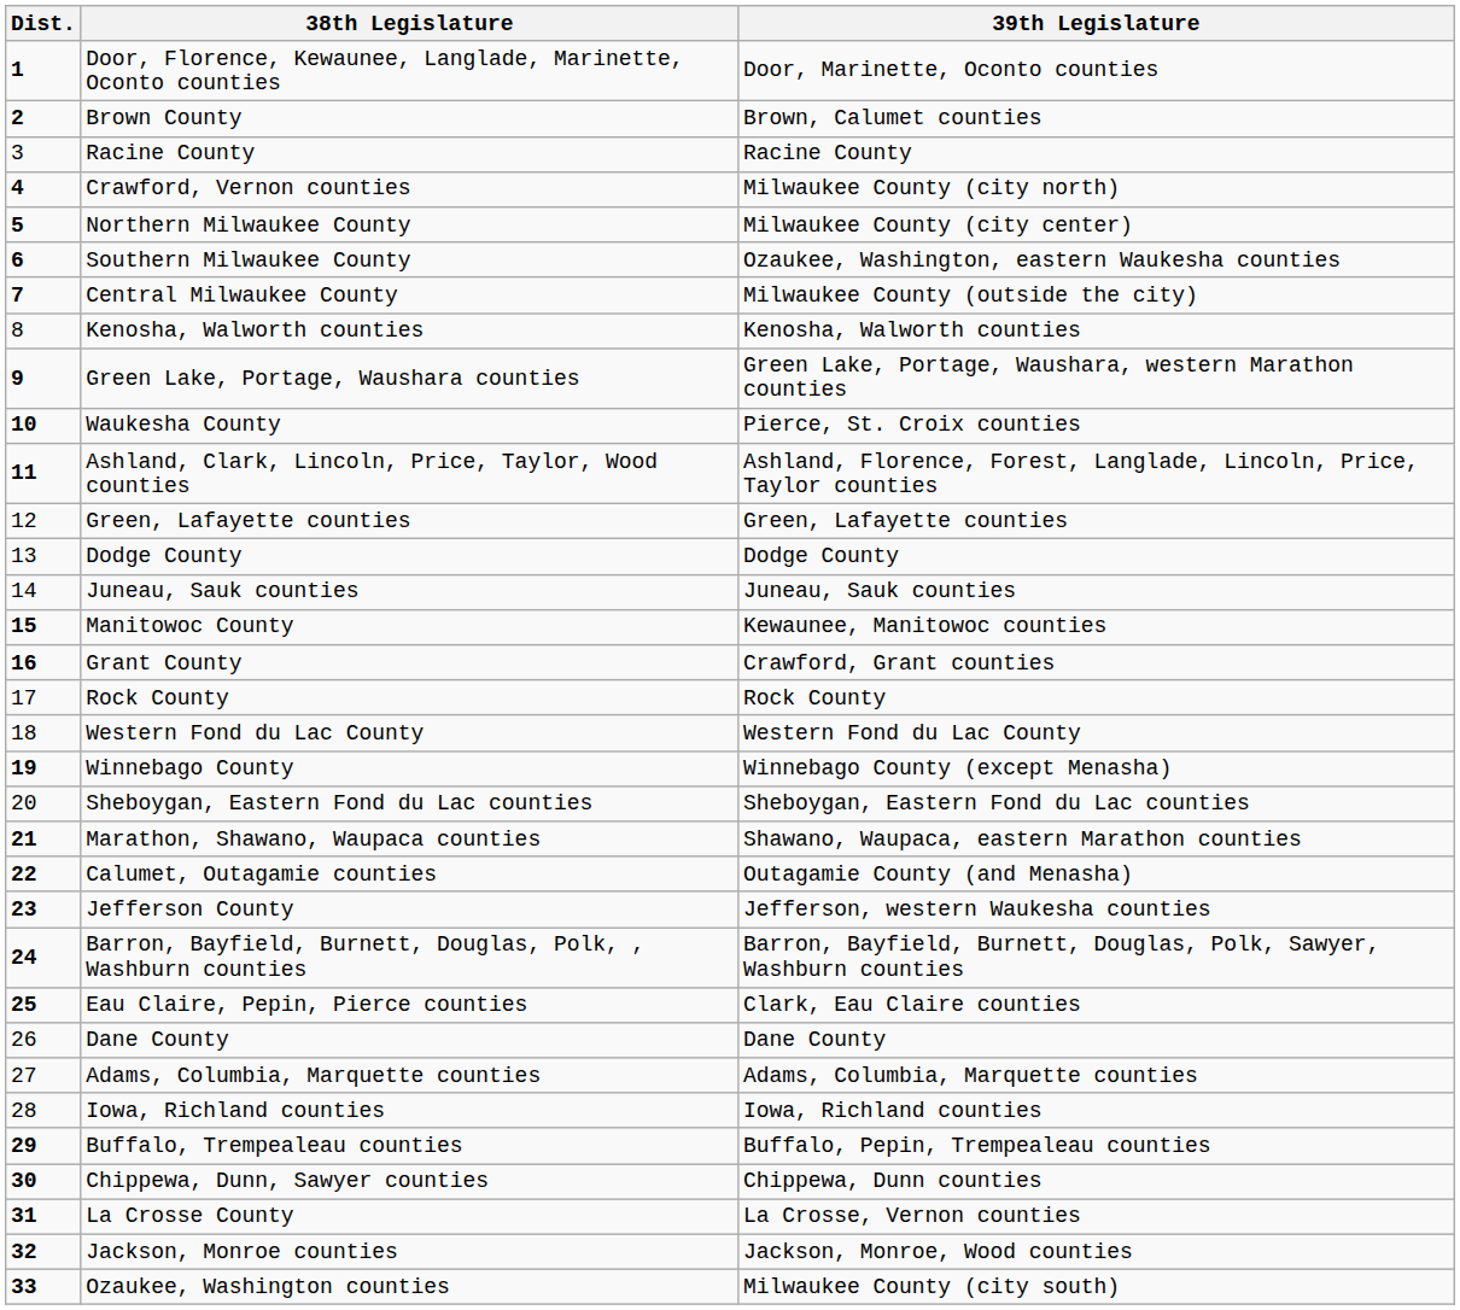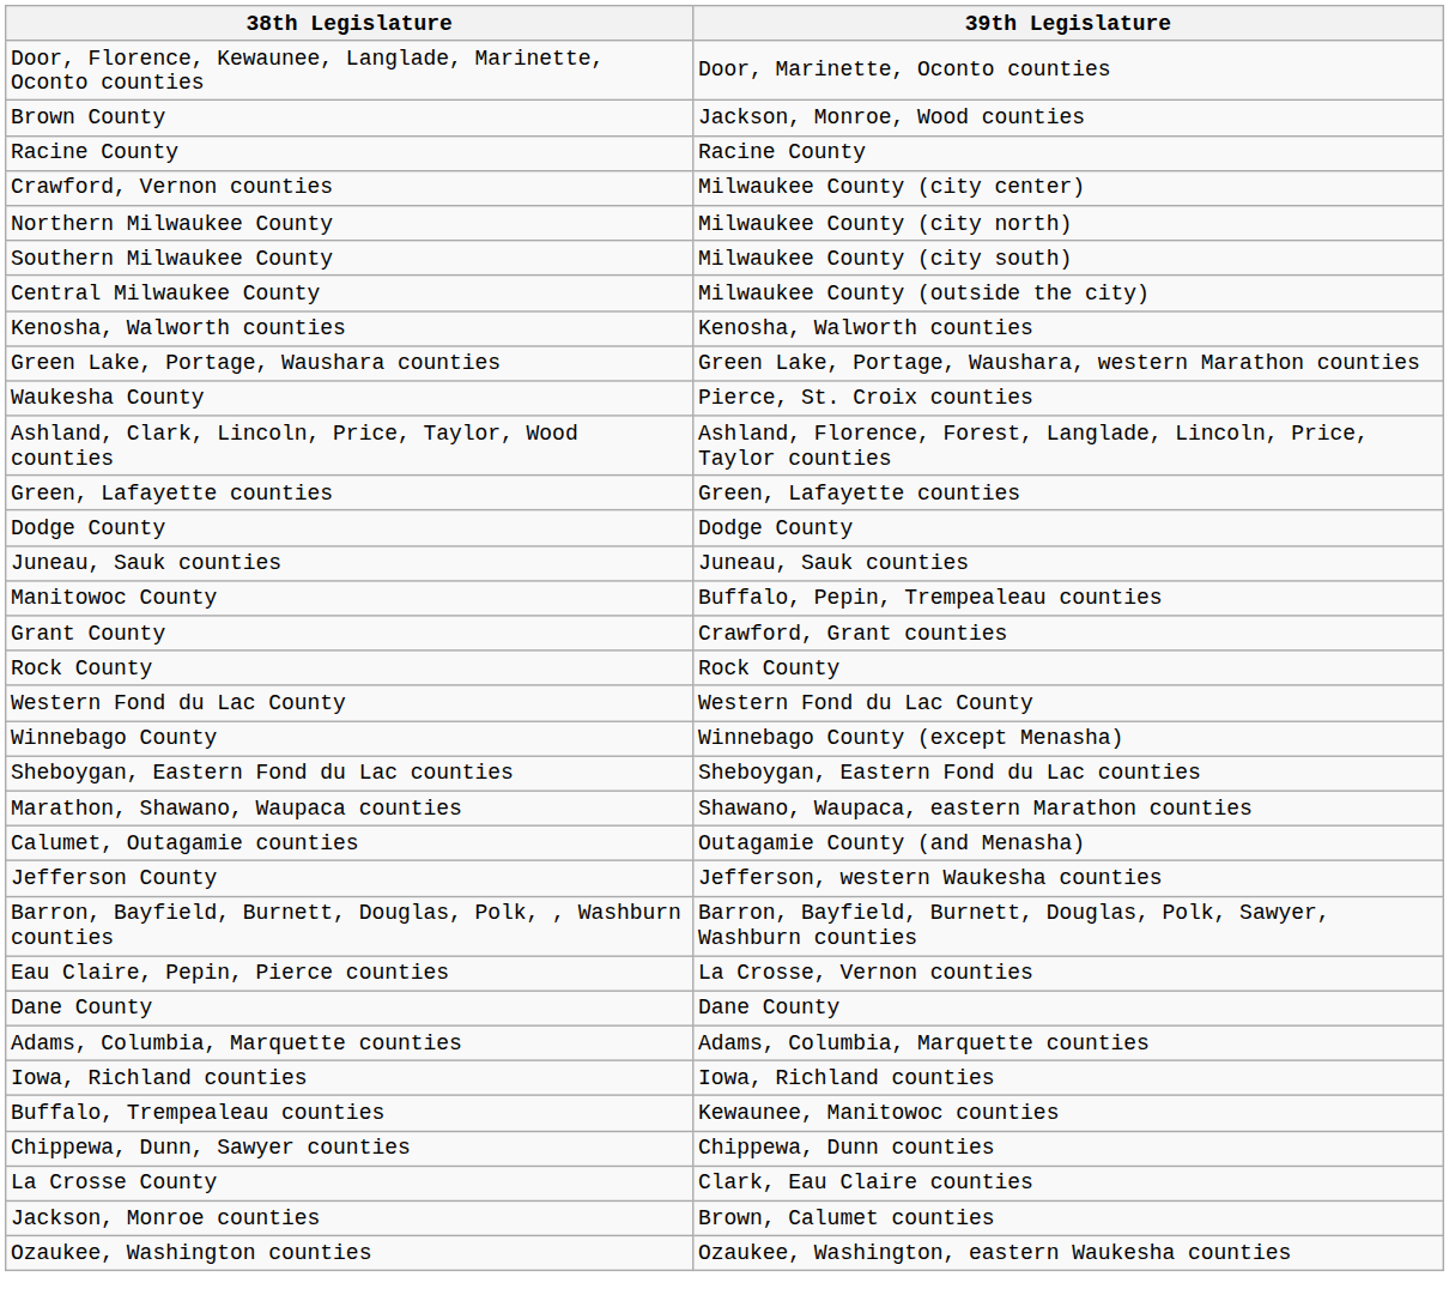 <table class="wikitable">
 <tr>
-<th>Dist.</th>
 <th>38th Legislature</th>
 <th>39th Legislature</th>
 </tr>
 <tr>
-<td><strong>1</strong></td>
 <td>Door, Florence, Kewaunee, Langlade, Marinette, Oconto counties</td>
 <td>Door, Marinette, Oconto counties</td>
 </tr>
 <tr>
-<td><strong>2</strong></td>
 <td>Brown County</td>
-<td>Brown, Calumet counties</td>
+<td>Jackson, Monroe, Wood counties</td>
 </tr>
 <tr>
-<td>3</td>
 <td>Racine County</td>
 <td>Racine County</td>
 </tr>
 <tr>
-<td><strong>4</strong></td>
 <td>Crawford, Vernon counties</td>
+<td>Milwaukee County (city center)</td>
+</tr>
+<tr>
+<td>Northern Milwaukee County</td>
 <td>Milwaukee County (city north)</td>
 </tr>
 <tr>
-<td><strong>5</strong></td>
-<td>Northern Milwaukee County</td>
-<td>Milwaukee County (city center)</td>
+<td>Southern Milwaukee County</td>
+<td>Milwaukee County (city south)</td>
 </tr>
 <tr>
-<td><strong>6</strong></td>
-<td>Southern Milwaukee County</td>
-<td>Ozaukee, Washington, eastern Waukesha counties</td>
-</tr>
-<tr>
-<td><strong>7</strong></td>
 <td>Central Milwaukee County</td>
 <td>Milwaukee County (outside the city)</td>
 </tr>
 <tr>
-<td>8</td>
 <td>Kenosha, Walworth counties</td>
 <td>Kenosha, Walworth counties</td>
 </tr>
 <tr>
-<td><strong>9</strong></td>
 <td>Green Lake, Portage, Waushara counties</td>
 <td>Green Lake, Portage, Waushara, western Marathon counties</td>
 </tr>
 <tr>
-<td><strong>10</strong></td>
 <td>Waukesha County</td>
 <td>Pierce, St. Croix counties</td>
 </tr>
 <tr>
-<td><strong>11</strong></td>
 <td>Ashland, Clark, Lincoln, Price, Taylor, Wood counties</td>
 <td>Ashland, Florence, Forest, Langlade, Lincoln, Price, Taylor counties</td>
 </tr>
 <tr>
-<td>12</td>
 <td>Green, Lafayette counties</td>
 <td>Green, Lafayette counties</td>
 </tr>
 <tr>
-<td>13</td>
 <td>Dodge County</td>
 <td>Dodge County</td>
 </tr>
 <tr>
-<td>14</td>
 <td>Juneau, Sauk counties</td>
 <td>Juneau, Sauk counties</td>
 </tr>
 <tr>
-<td><strong>15</strong></td>
 <td>Manitowoc County</td>
-<td>Kewaunee, Manitowoc counties</td>
+<td>Buffalo, Pepin, Trempealeau counties</td>
 </tr>
 <tr>
-<td><strong>16</strong></td>
 <td>Grant County</td>
 <td>Crawford, Grant counties</td>
 </tr>
 <tr>
-<td>17</td>
 <td>Rock County</td>
 <td>Rock County</td>
 </tr>
 <tr>
-<td>18</td>
 <td>Western Fond du Lac County</td>
 <td>Western Fond du Lac County</td>
 </tr>
 <tr>
-<td><strong>19</strong></td>
 <td>Winnebago County</td>
 <td>Winnebago County (except Menasha)</td>
 </tr>
 <tr>
-<td>20</td>
 <td>Sheboygan, Eastern Fond du Lac counties</td>
 <td>Sheboygan, Eastern Fond du Lac counties</td>
 </tr>
 <tr>
-<td><strong>21</strong></td>
 <td>Marathon, Shawano, Waupaca counties</td>
 <td>Shawano, Waupaca, eastern Marathon counties</td>
 </tr>
 <tr>
-<td><strong>22</strong></td>
 <td>Calumet, Outagamie counties</td>
 <td>Outagamie County (and Menasha)</td>
 </tr>
 <tr>
-<td><strong>23</strong></td>
 <td>Jefferson County</td>
 <td>Jefferson, western Waukesha counties</td>
 </tr>
 <tr>
-<td><strong>24</strong></td>
 <td>Barron, Bayfield, Burnett, Douglas, Polk, , Washburn counties</td>
 <td>Barron, Bayfield, Burnett, Douglas, Polk, Sawyer, Washburn counties</td>
 </tr>
 <tr>
-<td><strong>25</strong></td>
 <td>Eau Claire, Pepin, Pierce counties</td>
-<td>Clark, Eau Claire counties</td>
+<td>La Crosse, Vernon counties</td>
 </tr>
 <tr>
-<td>26</td>
 <td>Dane County</td>
 <td>Dane County</td>
 </tr>
 <tr>
-<td>27</td>
 <td>Adams, Columbia, Marquette counties</td>
 <td>Adams, Columbia, Marquette counties</td>
 </tr>
 <tr>
-<td>28</td>
 <td>Iowa, Richland counties</td>
 <td>Iowa, Richland counties</td>
 </tr>
 <tr>
-<td><strong>29</strong></td>
 <td>Buffalo, Trempealeau counties</td>
-<td>Buffalo, Pepin, Trempealeau counties</td>
+<td>Kewaunee, Manitowoc counties</td>
 </tr>
 <tr>
-<td><strong>30</strong></td>
 <td>Chippewa, Dunn, Sawyer counties</td>
 <td>Chippewa, Dunn counties</td>
 </tr>
 <tr>
-<td><strong>31</strong></td>
 <td>La Crosse County</td>
-<td>La Crosse, Vernon counties</td>
+<td>Clark, Eau Claire counties</td>
 </tr>
 <tr>
-<td><strong>32</strong></td>
 <td>Jackson, Monroe counties</td>
-<td>Jackson, Monroe, Wood counties</td>
+<td>Brown, Calumet counties</td>
 </tr>
 <tr>
-<td><strong>33</strong></td>
 <td>Ozaukee, Washington counties</td>
-<td>Milwaukee County (city south)</td>
+<td>Ozaukee, Washington, eastern Waukesha counties</td>
 </tr>
 </table>
